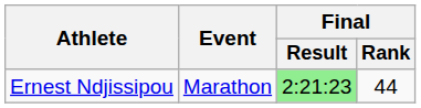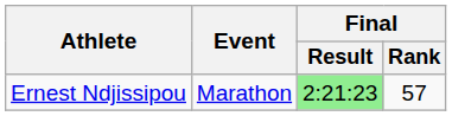 <table class=wikitable style="font-size:90%">
 <tr>
 <th rowspan="2">Athlete</th>
 <th rowspan="2">Event</th>
 <th colspan="2">Final</th>
 </tr>
 <tr style="font-size:95%">
 <th>Result</th>
 <th>Rank</th>
 </tr>
 <tr align=center>
 <td align=left><a href='#'>Ernest Ndjissipou</a></td>
 <td align=left><a href='#'>Marathon</a></td>
 <td style="background: lightgreen;">2:21:23</td>
-<td>44</td>
+<td>57</td>
 </tr>
 </table>
